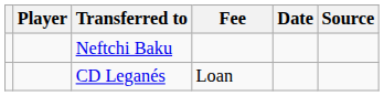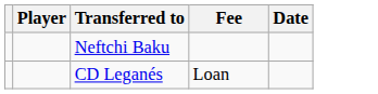 <table class="wikitable plainrowheaders sortable">
 <tr>
 <th></th>
 <th scope="col">Player</th>
 <th>Transferred to</th>
 <th style="width: 65px;">Fee</th>
 <th scope="col">Date</th>
-<th scope="col">Source</th>
 </tr>
 <tr>
 <td align=center></td>
 <td></td>
 <td> <a href='#'>Neftchi Baku</a></td>
-<td></td>
 <td></td>
 <td></td>
 </tr>
 <tr>
 <td align=center></td>
 <td></td>
 <td> <a href='#'>CD Leganés</a></td>
 <td>Loan</td>
 <td></td>
-<td></td>
 </tr>
 </table>
